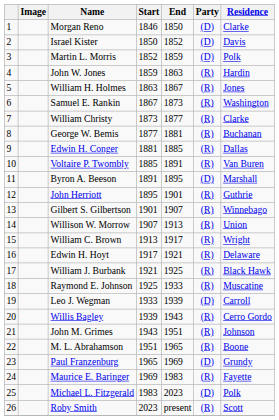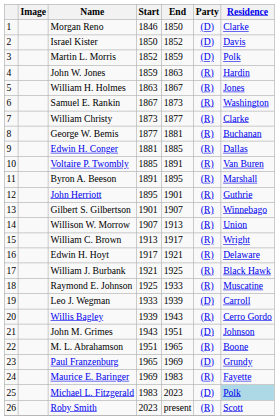 <table class="wikitable">
 <tr>
 <th></th>
 <th>Image</th>
 <th>Name</th>
 <th>Start</th>
 <th>End</th>
 <th>Party</th>
 <th><a href='#'>Residence</a></th>
 </tr>
 <tr>
 <td>1</td>
 <td></td>
 <td>Morgan Reno</td>
 <td>1846</td>
 <td>1850</td>
 <td align="center"><a href='#'>(D)</a></td>
 <td><a href='#'>Clarke</a></td>
 </tr>
 <tr>
 <td>2</td>
 <td></td>
 <td>Israel Kister</td>
 <td>1850</td>
 <td>1852</td>
 <td align="center"><a href='#'>(D)</a></td>
 <td><a href='#'>Davis</a></td>
 </tr>
 <tr>
 <td>3</td>
 <td></td>
 <td>Martin L. Morris</td>
 <td>1852</td>
 <td>1859</td>
 <td align="center"><a href='#'>(D)</a></td>
 <td><a href='#'>Polk</a></td>
 </tr>
 <tr>
 <td>4</td>
 <td></td>
 <td>John W. Jones</td>
 <td>1859</td>
 <td>1863</td>
 <td align="center"><a href='#'>(R)</a></td>
 <td><a href='#'>Hardin</a></td>
 </tr>
 <tr>
 <td>5</td>
 <td></td>
 <td>William H. Holmes</td>
 <td>1863</td>
 <td>1867</td>
 <td align="center"><a href='#'>(R)</a></td>
 <td><a href='#'>Jones</a></td>
 </tr>
 <tr>
 <td>6</td>
 <td></td>
 <td>Samuel E. Rankin</td>
 <td>1867</td>
 <td>1873</td>
 <td align="center"><a href='#'>(R)</a></td>
 <td><a href='#'>Washington</a></td>
 </tr>
 <tr>
 <td>7</td>
 <td></td>
 <td>William Christy</td>
 <td>1873</td>
 <td>1877</td>
 <td align="center"><a href='#'>(R)</a></td>
 <td><a href='#'>Clarke</a></td>
 </tr>
 <tr>
 <td>8</td>
 <td></td>
 <td>George W. Bemis</td>
 <td>1877</td>
 <td>1881</td>
 <td align="center"><a href='#'>(R)</a></td>
 <td><a href='#'>Buchanan</a></td>
 </tr>
 <tr>
 <td>9</td>
 <td></td>
 <td><a href='#'>Edwin H. Conger</a></td>
 <td>1881</td>
 <td>1885</td>
 <td align="center"><a href='#'>(R)</a></td>
 <td><a href='#'>Dallas</a></td>
 </tr>
 <tr>
 <td>10</td>
 <td></td>
 <td><a href='#'>Voltaire P. Twombly</a></td>
 <td>1885</td>
 <td>1891</td>
 <td align="center"><a href='#'>(R)</a></td>
 <td><a href='#'>Van Buren</a></td>
 </tr>
 <tr>
 <td>11</td>
 <td></td>
 <td>Byron A. Beeson</td>
 <td>1891</td>
 <td>1895</td>
-<td align="center"><a href='#'>(D)</a></td>
+<td align="center"><a href='#'>(R)</a></td>
 <td><a href='#'>Marshall</a></td>
 </tr>
 <tr>
 <td>12</td>
 <td></td>
 <td><a href='#'>John Herriott</a></td>
 <td>1895</td>
 <td>1901</td>
 <td align="center"><a href='#'>(R)</a></td>
 <td><a href='#'>Guthrie</a></td>
 </tr>
 <tr>
 <td>13</td>
 <td></td>
 <td>Gilbert S. Gilbertson</td>
 <td>1901</td>
 <td>1907</td>
 <td align="center"><a href='#'>(R)</a></td>
 <td><a href='#'>Winnebago</a></td>
 </tr>
 <tr>
 <td>14</td>
 <td></td>
 <td>Willison W. Morrow</td>
 <td>1907</td>
 <td>1913</td>
 <td align="center"><a href='#'>(R)</a></td>
 <td><a href='#'>Union</a></td>
 </tr>
 <tr>
 <td>15</td>
 <td></td>
 <td>William C. Brown</td>
 <td>1913</td>
 <td>1917</td>
 <td align="center"><a href='#'>(R)</a></td>
 <td><a href='#'>Wright</a></td>
 </tr>
 <tr>
 <td>16</td>
 <td></td>
 <td>Edwin H. Hoyt</td>
 <td>1917</td>
 <td>1921</td>
 <td align="center"><a href='#'>(R)</a></td>
 <td><a href='#'>Delaware</a></td>
 </tr>
 <tr>
 <td>17</td>
 <td></td>
 <td>William J. Burbank</td>
 <td>1921</td>
 <td>1925</td>
 <td align="center"><a href='#'>(R)</a></td>
 <td><a href='#'>Black Hawk</a></td>
 </tr>
 <tr>
 <td>18</td>
 <td></td>
 <td>Raymond E. Johnson</td>
 <td>1925</td>
 <td>1933</td>
 <td align="center"><a href='#'>(R)</a></td>
 <td><a href='#'>Muscatine</a></td>
 </tr>
 <tr>
 <td>19</td>
 <td></td>
 <td>Leo J. Wegman</td>
 <td>1933</td>
 <td>1939</td>
 <td align="center"><a href='#'>(D)</a></td>
 <td><a href='#'>Carroll</a></td>
 </tr>
 <tr>
 <td>20</td>
 <td></td>
 <td><a href='#'>Willis Bagley</a></td>
 <td>1939</td>
 <td>1943</td>
 <td align="center"><a href='#'>(R)</a></td>
 <td><a href='#'>Cerro Gordo</a></td>
 </tr>
 <tr>
 <td>21</td>
 <td></td>
 <td>John M. Grimes</td>
 <td>1943</td>
 <td>1951</td>
-<td align="center"><a href='#'>(R)</a></td>
+<td align="center"><a href='#'>(D)</a></td>
 <td><a href='#'>Johnson</a></td>
 </tr>
 <tr>
 <td>22</td>
 <td></td>
 <td>M. L. Abrahamson</td>
 <td>1951</td>
 <td>1965</td>
 <td align="center"><a href='#'>(R)</a></td>
 <td><a href='#'>Boone</a></td>
 </tr>
 <tr>
 <td>23</td>
 <td></td>
 <td><a href='#'>Paul Franzenburg</a></td>
 <td>1965</td>
 <td>1969</td>
 <td align="center"><a href='#'>(D)</a></td>
 <td><a href='#'>Grundy</a></td>
 </tr>
 <tr>
 <td>24</td>
 <td></td>
 <td><a href='#'>Maurice E. Baringer</a></td>
 <td>1969</td>
 <td>1983</td>
 <td align="center"><a href='#'>(R)</a></td>
 <td><a href='#'>Fayette</a></td>
 </tr>
 <tr>
 <td>25</td>
 <td></td>
 <td><a href='#'>Michael L. Fitzgerald</a></td>
 <td>1983</td>
 <td>2023</td>
 <td align="center"><a href='#'>(D)</a></td>
-<td><a href='#'>Polk</a></td>
+<td style="background: lightblue;"><a href='#'>Polk</a></td>
 </tr>
 <tr>
 <td>26</td>
 <td></td>
 <td><a href='#'>Roby Smith</a></td>
 <td>2023</td>
 <td>present</td>
 <td align="center"><a href='#'>(R)</a></td>
 <td><a href='#'>Scott</a></td>
 </tr>
 <tr>
 </tr>
 </table>
